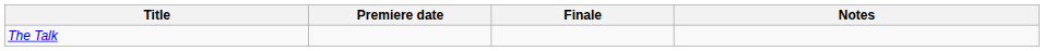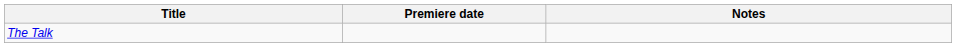 <table class="wikitable plainrowheaders sortable" style="width:100%;text-align:center;">
 <tr>
 <th scope="col" style="width:25%;">Title</th>
 <th ! scope="col" style="width:15%;">Premiere date</th>
-<th ! scope="col" style="width:15%;">Finale</th>
 <th ! scope="col" style="width:30%;">Notes</th>
 </tr>
 <tr>
 <td scope="row" style="text-align:left;"><em><a href='#'>The Talk</a></em></td>
 <td></td>
 <td></td>
-<td></td>
 </tr>
 </table>
